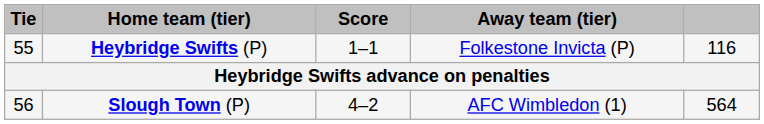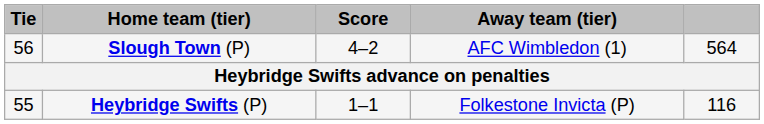 <table class="wikitable" style="width: 600px; background:WhiteSmoke; text-align:center; font-size:90%">
 <tr>
 <td scope="col" style="width:  5.00%; background:silver;"><strong>Tie</strong></td>
 <td scope="col" style="width: 36.25%; background:silver;"><strong>Home team (tier)</strong></td>
 <td scope="col" style="width: 12.50%; background:silver;"><strong>Score</strong></td>
 <td scope="col" style="width: 36.25%; background:silver;"><strong>Away team (tier)</strong></td>
 <td scope="col" style="width: 10.00%; background:silver;"><strong></strong></td>
 </tr>
 <tr>
+<td>56</td>
+<td><strong><a href='#'>Slough Town</a></strong> (P)</td>
+<td>4–2</td>
+<td><a href='#'>AFC Wimbledon</a> (1)</td>
+<td>564</td>
+</tr>
+<tr>
+<th colspan=5>Heybridge Swifts advance on penalties</th>
+</tr>
+<tr>
 <td>55</td>
 <td><strong><a href='#'>Heybridge Swifts</a></strong> (P)</td>
 <td>1–1</td>
 <td><a href='#'>Folkestone Invicta</a> (P)</td>
 <td>116</td>
 </tr>
-<tr>
-<th colspan=5>Heybridge Swifts advance on penalties</th>
-</tr>
-<tr>
-<td>56</td>
-<td><strong><a href='#'>Slough Town</a></strong> (P)</td>
-<td>4–2</td>
-<td><a href='#'>AFC Wimbledon</a> (1)</td>
-<td>564</td>
-</tr>
 </table>
